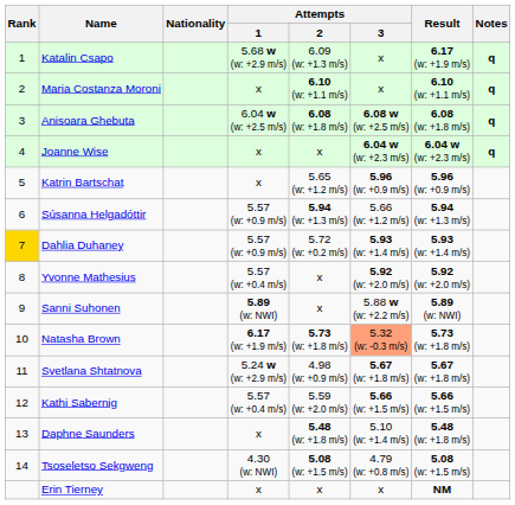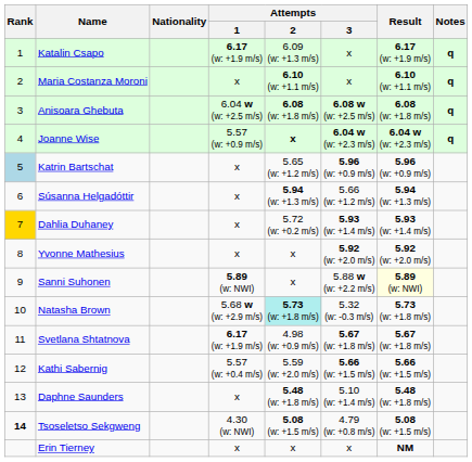 <table class="wikitable sortable" style="text-align:center">
 <tr>
 <th rowspan=2>Rank</th>
 <th rowspan=2>Name</th>
 <th rowspan=2>Nationality</th>
 <th colspan=3>Attempts</th>
 <th rowspan=2>Result</th>
 <th rowspan=2>Notes</th>
 </tr>
 <tr>
 <th>1</th>
 <th>2</th>
 <th>3</th>
 </tr>
 <tr bgcolor=ddffdd>
 <td>1</td>
 <td align=left><a href='#'>Katalin Csapo</a></td>
 <td align=left></td>
-<td>5.68 <strong>w</strong> <br><small>(w: +2.9 m/s)</small></td>
+<td><strong>6.17</strong><br><small>(w: +1.9 m/s)</small></td>
 <td>6.09<br><small>(w: +1.3 m/s)</small></td>
 <td>x</td>
 <td><strong>6.17</strong> <br><small>(w: +1.9 m/s)</small></td>
 <td><strong>q</strong></td>
 </tr>
 <tr bgcolor=ddffdd>
 <td>2</td>
 <td align=left><a href='#'>Maria Costanza Moroni</a></td>
 <td align=left></td>
 <td>x</td>
 <td><strong>6.10</strong><br><small>(w: +1.1 m/s)</small></td>
 <td>x</td>
 <td><strong>6.10</strong> <br><small>(w: +1.1 m/s)</small></td>
 <td><strong>q</strong></td>
 </tr>
 <tr bgcolor=ddffdd>
 <td>3</td>
 <td align=left><a href='#'>Anisoara Ghebuta</a></td>
 <td align=left></td>
 <td>6.04 <strong>w</strong> <br><small>(w: +2.5 m/s)</small></td>
 <td><strong>6.08</strong><br><small>(w: +1.8 m/s)</small></td>
 <td><strong>6.08</strong> <strong>w</strong> <br><small>(w: +2.5 m/s)</small></td>
 <td><strong>6.08</strong> <br><small>(w: +1.8 m/s)</small></td>
 <td><strong>q</strong></td>
 </tr>
 <tr bgcolor=ddffdd>
 <td>4</td>
 <td align=left><a href='#'>Joanne Wise</a></td>
 <td align=left></td>
-<td>x</td>
-<td>x</td>
+<td>5.57<br><small>(w: +0.9 m/s)</small></td>
+<td><strong>x</strong></td>
 <td><strong>6.04</strong> <strong>w</strong> <br><small>(w: +2.3 m/s)</small></td>
 <td><strong>6.04</strong>  <strong>w</strong> <br><small>(w: +2.3 m/s)</small></td>
 <td><strong>q</strong></td>
 </tr>
 <tr>
-<td>5</td>
+<td style="background: lightblue;">5</td>
 <td align=left><a href='#'>Katrin Bartschat</a></td>
 <td align=left></td>
 <td>x</td>
 <td>5.65<br><small>(w: +1.2 m/s)</small></td>
 <td><strong>5.96</strong><br><small>(w: +0.9 m/s)</small></td>
 <td><strong>5.96</strong> <br><small>(w: +0.9 m/s)</small></td>
 <td></td>
 </tr>
 <tr>
 <td>6</td>
 <td align=left><a href='#'>Súsanna Helgadóttir</a></td>
 <td align=left></td>
-<td>5.57<br><small>(w: +0.9 m/s)</small></td>
+<td>x</td>
 <td><strong>5.94</strong><br><small>(w: +1.3 m/s)</small></td>
 <td>5.66<br><small>(w: +1.2 m/s)</small></td>
 <td><strong>5.94</strong> <br><small>(w: +1.3 m/s)</small></td>
 <td></td>
 </tr>
 <tr>
 <td style="background: gold;">7</td>
 <td align=left><a href='#'>Dahlia Duhaney</a></td>
 <td align=left></td>
-<td>5.57<br><small>(w: +0.9 m/s)</small></td>
+<td>x</td>
 <td>5.72<br><small>(w: +0.2 m/s)</small></td>
 <td><strong>5.93</strong><br><small>(w: +1.4 m/s)</small></td>
 <td><strong>5.93</strong> <br><small>(w: +1.4 m/s)</small></td>
 <td></td>
 </tr>
 <tr>
 <td>8</td>
 <td align=left><a href='#'>Yvonne Mathesius</a></td>
 <td align=left></td>
-<td>5.57<br><small>(w: +0.4 m/s)</small></td>
+<td>x</td>
 <td>x</td>
 <td><strong>5.92</strong><br><small>(w: +2.0 m/s)</small></td>
 <td><strong>5.92</strong> <br><small>(w: +2.0 m/s)</small></td>
 <td></td>
 </tr>
 <tr>
 <td>9</td>
 <td align=left><a href='#'>Sanni Suhonen</a></td>
 <td align=left></td>
 <td><strong>5.89</strong><br><small>(w: NWI)</small></td>
 <td>x</td>
 <td>5.88 <strong>w</strong> <br><small>(w: +2.2 m/s)</small></td>
-<td><strong>5.89</strong> <br><small>(w: NWI)</small></td>
+<td style="background: lightyellow;"><strong>5.89</strong> <br><small>(w: NWI)</small></td>
 <td></td>
 </tr>
 <tr>
 <td>10</td>
 <td align=left><a href='#'>Natasha Brown</a></td>
 <td align=left></td>
-<td><strong>6.17</strong><br><small>(w: +1.9 m/s)</small></td>
-<td><strong>5.73</strong><br><small>(w: +1.8 m/s)</small></td>
-<td style="background: lightsalmon;">5.32<br><small>(w: -0.3 m/s)</small></td>
+<td>5.68 <strong>w</strong> <br><small>(w: +2.9 m/s)</small></td>
+<td style="background: paleturquoise;"><strong>5.73</strong><br><small>(w: +1.8 m/s)</small></td>
+<td>5.32<br><small>(w: -0.3 m/s)</small></td>
 <td><strong>5.73</strong> <br><small>(w: +1.8 m/s)</small></td>
 <td></td>
 </tr>
 <tr>
 <td>11</td>
 <td align=left><a href='#'>Svetlana Shtatnova</a></td>
 <td align=left></td>
-<td>5.24 <strong>w</strong> <br><small>(w: +2.9 m/s)</small></td>
+<td><strong>6.17</strong><br><small>(w: +1.9 m/s)</small></td>
 <td>4.98<br><small>(w: +0.9 m/s)</small></td>
 <td><strong>5.67</strong><br><small>(w: +1.8 m/s)</small></td>
 <td><strong>5.67</strong> <br><small>(w: +1.8 m/s)</small></td>
 <td></td>
 </tr>
 <tr>
 <td>12</td>
 <td align=left><a href='#'>Kathi Sabernig</a></td>
 <td align=left></td>
 <td>5.57<br><small>(w: +0.4 m/s)</small></td>
 <td>5.59<br><small>(w: +2.0 m/s)</small></td>
 <td><strong>5.66</strong><br><small>(w: +1.5 m/s)</small></td>
 <td><strong>5.66</strong> <br><small>(w: +1.5 m/s)</small></td>
 <td></td>
 </tr>
 <tr>
 <td>13</td>
 <td align=left><a href='#'>Daphne Saunders</a></td>
 <td align=left></td>
 <td>x</td>
 <td><strong>5.48</strong><br><small>(w: +1.8 m/s)</small></td>
 <td>5.10<br><small>(w: +1.4 m/s)</small></td>
 <td><strong>5.48</strong> <br><small>(w: +1.8 m/s)</small></td>
 <td></td>
 </tr>
 <tr>
-<td>14</td>
+<td><strong>14</strong></td>
 <td align=left><a href='#'>Tsoseletso Sekgweng</a></td>
 <td align=left></td>
 <td>4.30<br><small>(w: NWI)</small></td>
 <td><strong>5.08</strong><br><small>(w: +1.5 m/s)</small></td>
 <td>4.79<br><small>(w: +0.8 m/s)</small></td>
 <td><strong>5.08</strong> <br><small>(w: +1.5 m/s)</small></td>
 <td></td>
 </tr>
 <tr>
 <td></td>
 <td align=left><a href='#'>Erin Tierney</a></td>
 <td align=left></td>
 <td>x</td>
 <td>x</td>
 <td>x</td>
 <td><strong>NM</strong></td>
 <td></td>
 </tr>
 </table>
